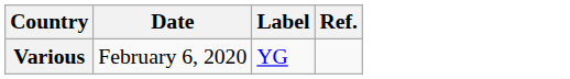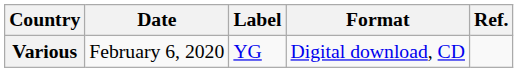 <table class="wikitable plainrowheaders">
 <tr>
 <th>Country</th>
 <th>Date</th>
 <th>Label</th>
+<th>Format</th>
 <th>Ref.</th>
 </tr>
 <tr>
 <th scope="row">Various</th>
 <td>February 6, 2020</td>
 <td><a href='#'>YG</a></td>
+<td><a href='#'>Digital download</a>, <a href='#'>CD</a></td>
 <td></td>
 </tr>
 </table>
